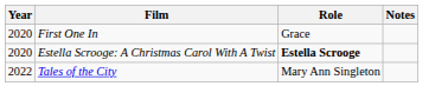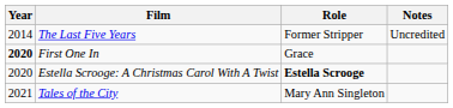 <table class="wikitable sortable">
 <tr>
 <th>Year</th>
 <th>Film</th>
 <th>Role</th>
 <th>Notes</th>
 </tr>
 <tr>
-<td>2020</td>
+<td>2014</td>
+<td><em><a href='#'>The Last Five Years</a></em></td>
+<td>Former Stripper</td>
+<td>Uncredited</td>
+</tr>
+<tr>
+<td><strong>2020</strong></td>
 <td><em>First One In</em></td>
 <td>Grace</td>
 <td></td>
 </tr>
 <tr>
 <td>2020</td>
 <td><em>Estella Scrooge: A Christmas Carol With A Twist</em></td>
 <td><strong>Estella Scrooge</strong></td>
 <td></td>
 </tr>
 <tr>
-<td>2022</td>
+<td>2021</td>
 <td><em><a href='#'>Tales of the City</a></em></td>
 <td>Mary Ann Singleton</td>
 <td></td>
 </tr>
 </table>
